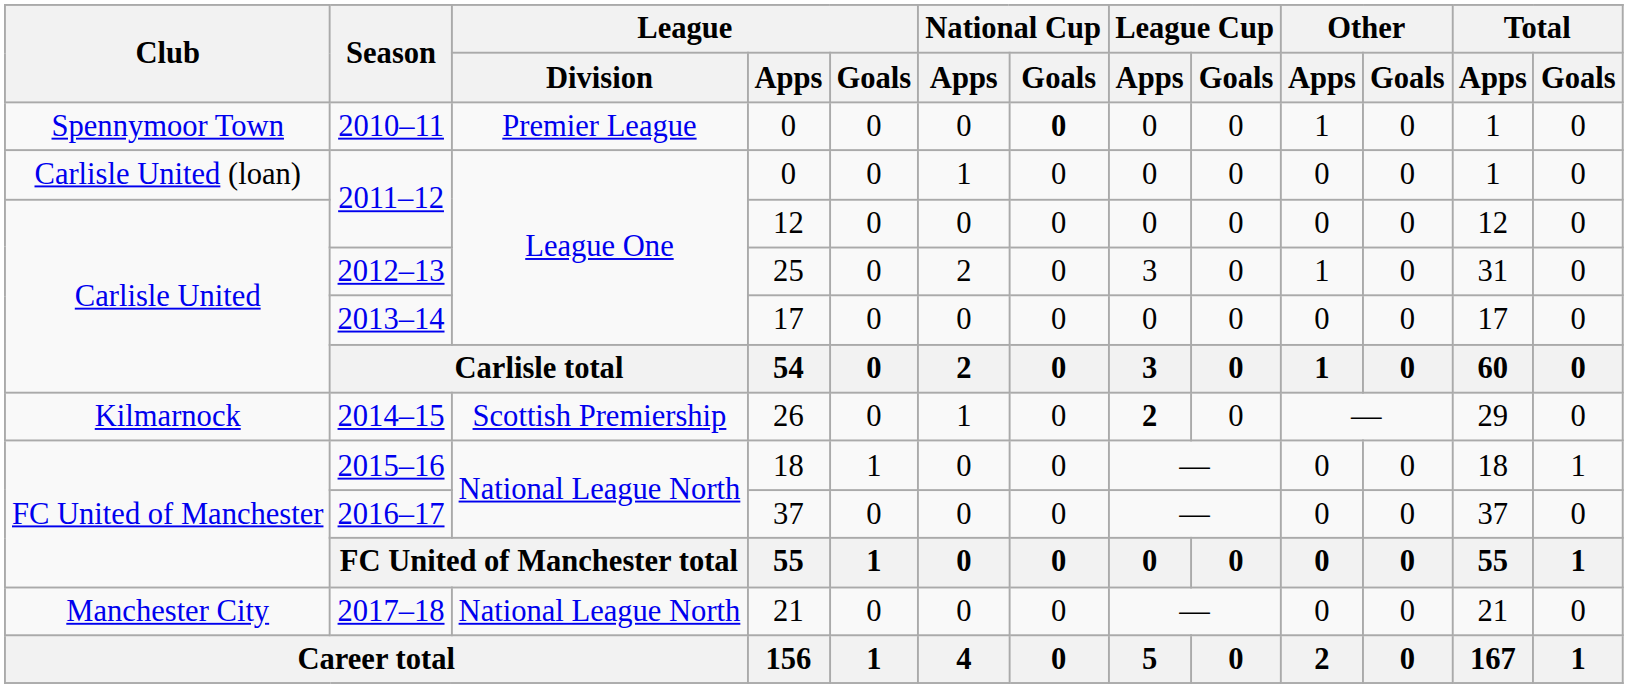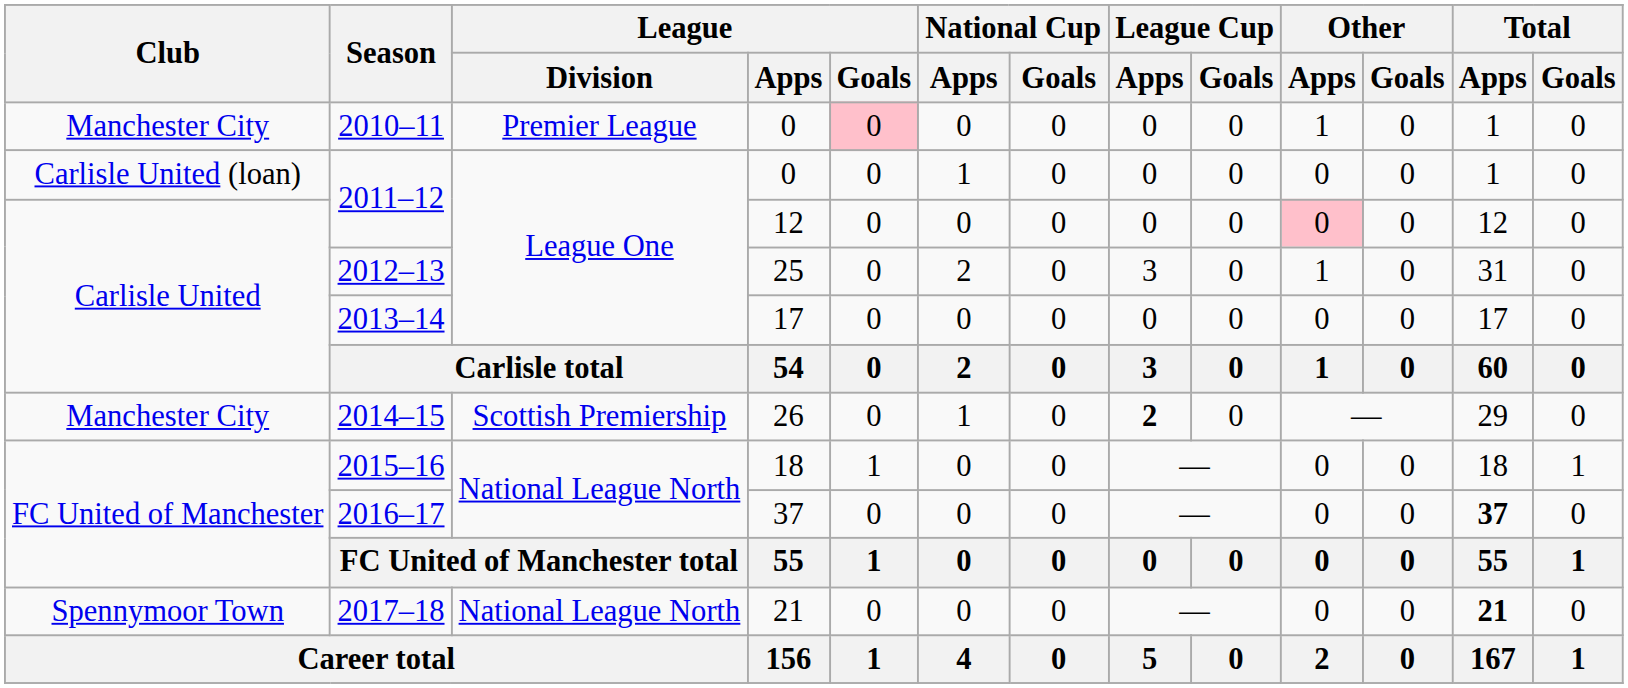 <table class="wikitable" style="text-align:center">
 <tr>
 <th rowspan="2">Club</th>
 <th rowspan="2">Season</th>
 <th colspan="3">League</th>
 <th colspan="2">National Cup</th>
 <th colspan="2">League Cup</th>
 <th colspan="2">Other</th>
 <th colspan="2">Total</th>
 </tr>
 <tr>
 <th>Division</th>
 <th>Apps</th>
 <th>Goals</th>
 <th>Apps</th>
 <th>Goals</th>
 <th>Apps</th>
 <th>Goals</th>
 <th>Apps</th>
 <th>Goals</th>
 <th>Apps</th>
 <th>Goals</th>
 </tr>
 <tr>
-<td><a href='#'>Spennymoor Town</a></td>
+<td><a href='#'>Manchester City</a></td>
 <td><a href='#'>2010–11</a></td>
 <td><a href='#'>Premier League</a></td>
 <td>0</td>
+<td style="background: pink;">0</td>
 <td>0</td>
 <td>0</td>
-<td><strong>0</strong></td>
 <td>0</td>
 <td>0</td>
 <td>1</td>
 <td>0</td>
 <td>1</td>
 <td>0</td>
 </tr>
 <tr>
 <td><a href='#'>Carlisle United</a> (loan)</td>
 <td rowspan="2"><a href='#'>2011–12</a></td>
 <td rowspan="4"><a href='#'>League One</a></td>
 <td>0</td>
 <td>0</td>
 <td>1</td>
 <td>0</td>
 <td>0</td>
 <td>0</td>
 <td>0</td>
 <td>0</td>
 <td>1</td>
 <td>0</td>
 </tr>
 <tr>
 <td rowspan="4"><a href='#'>Carlisle United</a></td>
 <td>12</td>
 <td>0</td>
 <td>0</td>
 <td>0</td>
 <td>0</td>
 <td>0</td>
-<td>0</td>
+<td style="background: pink;">0</td>
 <td>0</td>
 <td>12</td>
 <td>0</td>
 </tr>
 <tr>
 <td><a href='#'>2012–13</a></td>
 <td>25</td>
 <td>0</td>
 <td>2</td>
 <td>0</td>
 <td>3</td>
 <td>0</td>
 <td>1</td>
 <td>0</td>
 <td>31</td>
 <td>0</td>
 </tr>
 <tr>
 <td><a href='#'>2013–14</a></td>
 <td>17</td>
 <td>0</td>
 <td>0</td>
 <td>0</td>
 <td>0</td>
 <td>0</td>
 <td>0</td>
 <td>0</td>
 <td>17</td>
 <td>0</td>
 </tr>
 <tr>
 <th colspan="2">Carlisle total</th>
 <th>54</th>
 <th>0</th>
 <th>2</th>
 <th>0</th>
 <th>3</th>
 <th>0</th>
 <th>1</th>
 <th>0</th>
 <th>60</th>
 <th>0</th>
 </tr>
 <tr>
-<td><a href='#'>Kilmarnock</a></td>
+<td><a href='#'>Manchester City</a></td>
 <td><a href='#'>2014–15</a></td>
 <td><a href='#'>Scottish Premiership</a></td>
 <td>26</td>
 <td>0</td>
 <td>1</td>
 <td>0</td>
 <td><strong>2</strong></td>
 <td>0</td>
 <td colspan="2">—</td>
 <td>29</td>
 <td>0</td>
 </tr>
 <tr>
 <td rowspan="3"><a href='#'>FC United of Manchester</a></td>
 <td><a href='#'>2015–16</a></td>
 <td rowspan="2"><a href='#'>National League North</a></td>
 <td>18</td>
 <td>1</td>
 <td>0</td>
 <td>0</td>
 <td colspan="2">—</td>
 <td>0</td>
 <td>0</td>
 <td>18</td>
 <td>1</td>
 </tr>
 <tr>
 <td><a href='#'>2016–17</a></td>
 <td>37</td>
 <td>0</td>
 <td>0</td>
 <td>0</td>
 <td colspan="2">—</td>
 <td>0</td>
 <td>0</td>
-<td>37</td>
+<td><strong>37</strong></td>
 <td>0</td>
 </tr>
 <tr>
 <th colspan="2">FC United of Manchester total</th>
 <th>55</th>
 <th>1</th>
 <th>0</th>
 <th>0</th>
 <th>0</th>
 <th>0</th>
 <th>0</th>
 <th>0</th>
 <th>55</th>
 <th>1</th>
 </tr>
 <tr>
-<td><a href='#'>Manchester City</a></td>
+<td><a href='#'>Spennymoor Town</a></td>
 <td><a href='#'>2017–18</a></td>
 <td><a href='#'>National League North</a></td>
 <td>21</td>
 <td>0</td>
 <td>0</td>
 <td>0</td>
 <td colspan="2">—</td>
 <td>0</td>
 <td>0</td>
-<td>21</td>
+<td><strong>21</strong></td>
 <td>0</td>
 </tr>
 <tr>
 <th colspan="3">Career total</th>
 <th>156</th>
 <th>1</th>
 <th>4</th>
 <th>0</th>
 <th>5</th>
 <th>0</th>
 <th>2</th>
 <th>0</th>
 <th>167</th>
 <th>1</th>
 </tr>
 </table>
